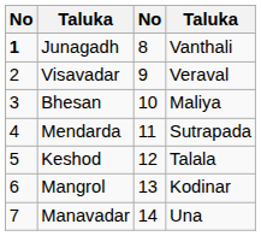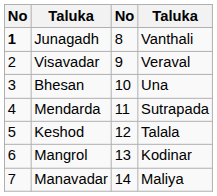 <table class="wikitable">
 <tr>
 <th>No</th>
 <th>Taluka</th>
 <th>No</th>
 <th>Taluka</th>
 </tr>
 <tr>
 <td><strong>1</strong></td>
 <td>Junagadh</td>
 <td>8</td>
 <td>Vanthali</td>
 </tr>
 <tr>
 <td>2</td>
 <td>Visavadar</td>
 <td>9</td>
 <td>Veraval</td>
 </tr>
 <tr>
 <td>3</td>
 <td>Bhesan</td>
 <td>10</td>
-<td>Maliya</td>
+<td>Una</td>
 </tr>
 <tr>
 <td>4</td>
 <td>Mendarda</td>
 <td>11</td>
 <td>Sutrapada</td>
 </tr>
 <tr>
 <td>5</td>
 <td>Keshod</td>
 <td>12</td>
 <td>Talala</td>
 </tr>
 <tr>
 <td>6</td>
 <td>Mangrol</td>
 <td>13</td>
 <td>Kodinar</td>
 </tr>
 <tr>
 <td>7</td>
 <td>Manavadar</td>
 <td>14</td>
-<td>Una</td>
+<td>Maliya</td>
 </tr>
 </table>
